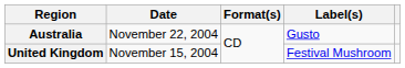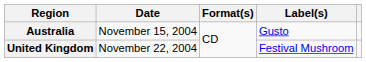 <table class="wikitable plainrowheaders">
 <tr>
 <th scope="col">Region</th>
 <th scope="col">Date</th>
 <th scope="col">Format(s)</th>
 <th scope="col">Label(s)</th>
 <th scope="col"></th>
 </tr>
 <tr>
 <th scope="row">Australia</th>
-<td>November 22, 2004</td>
+<td>November 15, 2004</td>
 <td rowspan="2">CD</td>
 <td><a href='#'>Gusto</a></td>
 <td></td>
 </tr>
 <tr>
 <th scope="row">United Kingdom</th>
-<td>November 15, 2004</td>
+<td>November 22, 2004</td>
 <td><a href='#'>Festival Mushroom</a></td>
 <td></td>
 </tr>
 </table>
